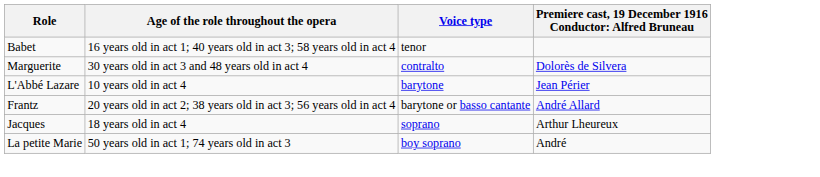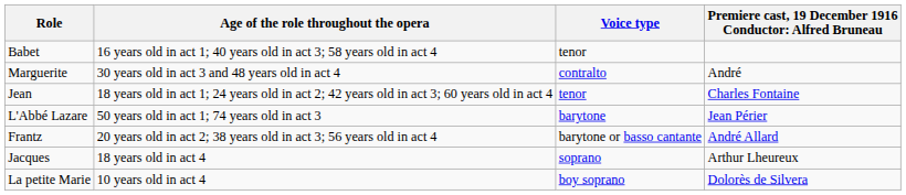 <table class="wikitable">
 <tr>
 <th>Role</th>
 <th>Age of the role throughout the opera</th>
 <th><a href='#'>Voice type</a></th>
 <th>Premiere cast, 19 December 1916<br>Conductor: Alfred Bruneau</th>
 </tr>
 <tr>
 <td>Babet</td>
 <td>16 years old in act 1; 40 years old in act 3; 58 years old in act 4</td>
 <td>tenor</td>
 <td></td>
 </tr>
 <tr>
 <td>Marguerite</td>
 <td>30 years old in act 3 and 48 years old in act 4</td>
 <td><a href='#'>contralto</a></td>
-<td><a href='#'>Dolorès de Silvera</a></td>
+<td>André</td>
+</tr>
+<tr>
+<td>Jean</td>
+<td>18 years old in act 1; 24 years old in act 2; 42 years old in act 3; 60 years old in act 4</td>
+<td><a href='#'>tenor</a></td>
+<td><a href='#'>Charles Fontaine</a></td>
 </tr>
 <tr>
 <td>L'Abbé Lazare</td>
-<td>10 years old in act 4</td>
+<td>50 years old in act 1; 74 years old in act 3</td>
 <td><a href='#'>barytone</a></td>
 <td><a href='#'>Jean Périer</a></td>
 </tr>
 <tr>
 <td>Frantz</td>
 <td>20 years old in act 2; 38 years old in act 3; 56 years old in act 4</td>
 <td>barytone or <a href='#'>basso cantante</a></td>
 <td><a href='#'>André Allard</a></td>
 </tr>
 <tr>
 <td>Jacques</td>
 <td>18 years old in act 4</td>
 <td><a href='#'>soprano</a></td>
 <td>Arthur Lheureux</td>
 </tr>
 <tr>
 <td>La petite Marie</td>
-<td>50 years old in act 1; 74 years old in act 3</td>
+<td>10 years old in act 4</td>
 <td><a href='#'>boy soprano</a></td>
-<td>André</td>
+<td><a href='#'>Dolorès de Silvera</a></td>
 </tr>
 </table>
